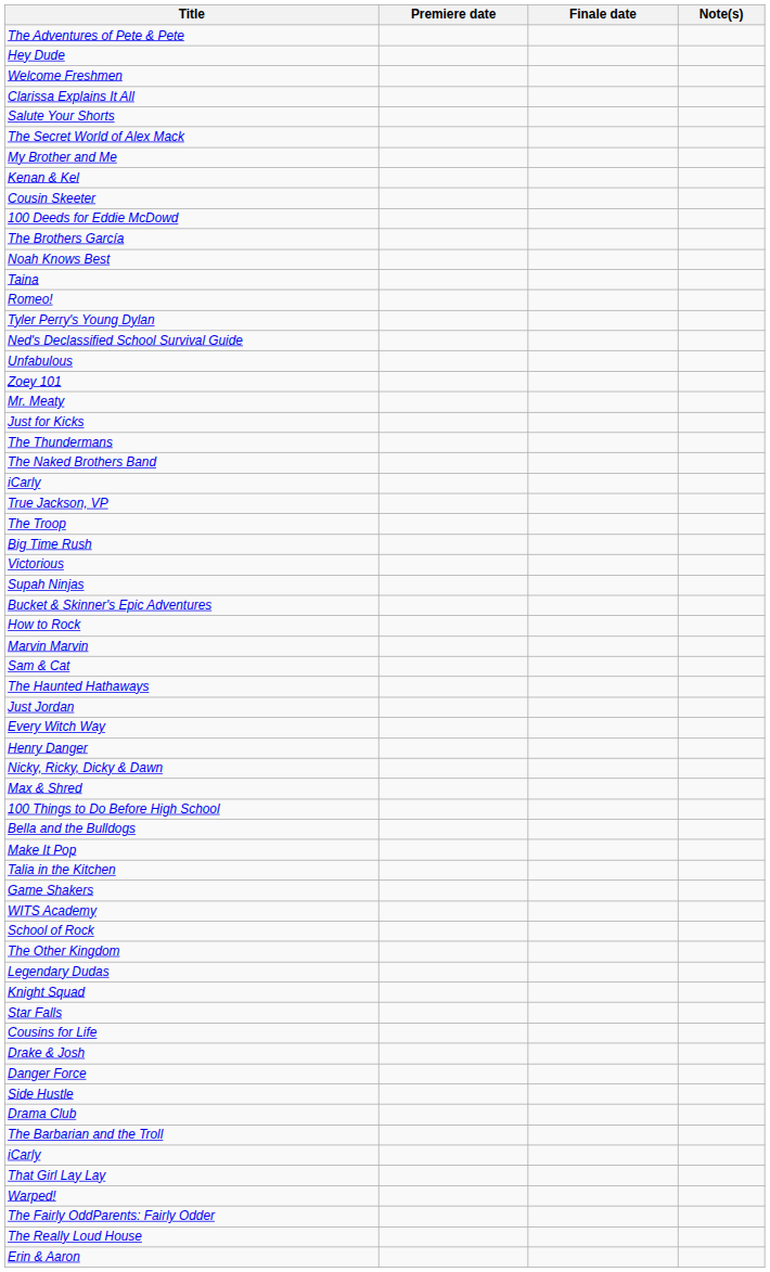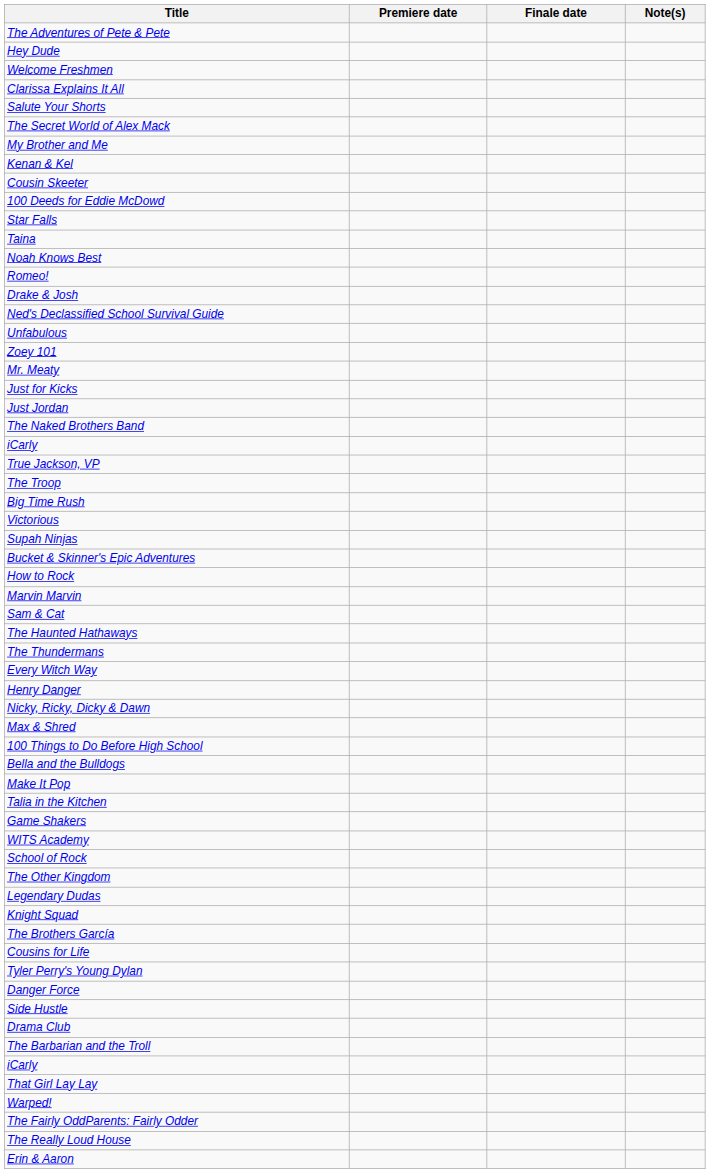 <table class="wikitable sortable plainrowheaders" style="width:75%;text-align:center;">
 <tr>
 <th scope="col" style="width:25%;">Title</th>
 <th scope="col" style="width:10%;">Premiere date</th>
 <th scope="col" style="width:10%;">Finale date</th>
 <th class="unsortable" style="width:5%;">Note(s)</th>
 </tr>
 <tr>
 <td scope="row" style="text-align:left;"><em><a href='#'>The Adventures of Pete & Pete</a></em></td>
 <td> <br></td>
 <td> <br></td>
 <td></td>
 </tr>
 <tr>
 <td scope="row" style="text-align:left;"><em><a href='#'>Hey Dude</a></em></td>
 <td></td>
 <td></td>
 <td></td>
 </tr>
 <tr>
 <td scope="row" style="text-align:left;"><em><a href='#'>Welcome Freshmen</a></em></td>
 <td></td>
 <td></td>
 <td></td>
 </tr>
 <tr>
 <td scope="row" style="text-align:left;"><em><a href='#'>Clarissa Explains It All</a></em></td>
 <td></td>
 <td></td>
 <td></td>
 </tr>
 <tr>
 <td scope="row" style="text-align:left;"><em><a href='#'>Salute Your Shorts</a></em></td>
 <td></td>
 <td></td>
 <td></td>
 </tr>
 <tr>
 <td scope="row" style="text-align:left;"><em><a href='#'>The Secret World of Alex Mack</a></em></td>
 <td></td>
 <td></td>
 <td></td>
 </tr>
 <tr>
 <td scope="row" style="text-align:left;"><em><a href='#'>My Brother and Me</a></em></td>
 <td></td>
 <td></td>
 <td></td>
 </tr>
 <tr>
 <td scope="row" style="text-align:left;"><em><a href='#'>Kenan & Kel</a></em></td>
 <td></td>
 <td></td>
 <td></td>
 </tr>
 <tr>
 <td scope="row" style="text-align:left;"><em><a href='#'>Cousin Skeeter</a></em></td>
 <td></td>
 <td></td>
 <td></td>
 </tr>
 <tr>
 <td scope="row" style="text-align:left;"><em><a href='#'>100 Deeds for Eddie McDowd</a></em></td>
 <td></td>
 <td></td>
 <td></td>
 </tr>
 <tr>
-<td scope="row" style="text-align:left;"><em><a href='#'>The Brothers García</a></em></td>
+<td scope="row" style="text-align:left;"><em><a href='#'>Star Falls</a></em></td>
+<td></td>
+<td></td>
+<td></td>
+</tr>
+<tr>
+<td scope="row" style="text-align:left;"><em><a href='#'>Taina</a></em></td>
 <td></td>
 <td></td>
 <td></td>
 </tr>
 <tr>
 <td scope="row" style="text-align:left;"><em><a href='#'>Noah Knows Best</a></em></td>
 <td></td>
 <td></td>
 <td></td>
 </tr>
 <tr>
-<td scope="row" style="text-align:left;"><em><a href='#'>Taina</a></em></td>
-<td></td>
-<td></td>
-<td></td>
-</tr>
-<tr>
 <td scope="row" style="text-align:left;"><em><a href='#'>Romeo!</a></em></td>
 <td></td>
 <td></td>
 <td></td>
 </tr>
 <tr>
-<td scope="row" style="text-align:left;"><em><a href='#'>Tyler Perry's Young Dylan</a></em></td>
+<td scope="row" style="text-align:left;"><em><a href='#'>Drake & Josh</a></em></td>
 <td></td>
 <td></td>
 <td></td>
 </tr>
 <tr>
 <td scope="row" style="text-align:left;"><em><a href='#'>Ned's Declassified School Survival Guide</a></em></td>
 <td></td>
 <td></td>
 <td></td>
 </tr>
 <tr>
 <td scope="row" style="text-align:left;"><em><a href='#'>Unfabulous</a></em></td>
 <td></td>
 <td></td>
 <td></td>
 </tr>
 <tr>
 <td scope="row" style="text-align:left;"><em><a href='#'>Zoey 101</a></em></td>
 <td></td>
 <td></td>
 <td></td>
 </tr>
 <tr>
 <td scope="row" style="text-align:left;"><em><a href='#'>Mr. Meaty</a></em></td>
 <td></td>
 <td></td>
 <td></td>
 </tr>
 <tr>
 <td scope="row" style="text-align:left;"><em><a href='#'>Just for Kicks</a></em></td>
 <td></td>
 <td></td>
 <td></td>
 </tr>
 <tr>
-<td scope="row" style="text-align:left;"><em><a href='#'>The Thundermans</a></em></td>
+<td scope="row" style="text-align:left;"><em><a href='#'>Just Jordan</a></em></td>
 <td></td>
 <td></td>
 <td></td>
 </tr>
 <tr>
 <td scope="row" style="text-align:left;"><em><a href='#'>The Naked Brothers Band</a></em></td>
 <td></td>
 <td></td>
 <td></td>
 </tr>
 <tr>
 <td scope="row" style="text-align:left;"><em><a href='#'>iCarly</a></em></td>
 <td></td>
 <td></td>
 <td></td>
 </tr>
 <tr>
 <td scope="row" style="text-align:left;"><em><a href='#'>True Jackson, VP</a></em></td>
 <td></td>
 <td></td>
 <td></td>
 </tr>
 <tr>
 <td scope="row" style="text-align:left;"><em><a href='#'>The Troop</a></em></td>
 <td></td>
 <td></td>
 <td></td>
 </tr>
 <tr>
 <td scope="row" style="text-align:left;"><em><a href='#'>Big Time Rush</a></em></td>
 <td></td>
 <td></td>
 <td></td>
 </tr>
 <tr>
 <td scope="row" style="text-align:left;"><em><a href='#'>Victorious</a></em></td>
 <td></td>
 <td></td>
 <td></td>
 </tr>
 <tr>
 <td scope="row" style="text-align:left;"><em><a href='#'>Supah Ninjas</a></em></td>
 <td></td>
 <td></td>
 <td></td>
 </tr>
 <tr>
 <td scope="row" style="text-align:left;"><em><a href='#'>Bucket & Skinner's Epic Adventures</a></em></td>
 <td></td>
 <td></td>
 <td></td>
 </tr>
 <tr>
 <td scope="row" style="text-align:left;"><em><a href='#'>How to Rock</a></em></td>
 <td></td>
 <td></td>
 <td></td>
 </tr>
 <tr>
 <td scope="row" style="text-align:left;"><em><a href='#'>Marvin Marvin</a></em></td>
 <td></td>
 <td></td>
 <td></td>
 </tr>
 <tr>
 <td scope="row" style="text-align:left;"><em><a href='#'>Sam & Cat</a></em></td>
 <td></td>
 <td></td>
 <td></td>
 </tr>
 <tr>
 <td scope="row" style="text-align:left;"><em><a href='#'>The Haunted Hathaways</a></em></td>
 <td></td>
 <td></td>
 <td></td>
 </tr>
 <tr>
-<td scope="row" style="text-align:left;"><em><a href='#'>Just Jordan</a></em></td>
+<td scope="row" style="text-align:left;"><em><a href='#'>The Thundermans</a></em></td>
 <td></td>
 <td></td>
 <td></td>
 </tr>
 <tr>
 <td scope="row" style="text-align:left;"><em><a href='#'>Every Witch Way</a></em></td>
 <td></td>
 <td></td>
 <td></td>
 </tr>
 <tr>
 <td scope="row" style="text-align:left;"><em><a href='#'>Henry Danger</a></em></td>
 <td></td>
 <td></td>
 <td></td>
 </tr>
 <tr>
 <td scope="row" style="text-align:left;"><em><a href='#'>Nicky, Ricky, Dicky & Dawn</a></em></td>
 <td></td>
 <td></td>
 <td></td>
 </tr>
 <tr>
 <td scope="row" style="text-align:left;"><em><a href='#'>Max & Shred</a></em></td>
 <td></td>
 <td></td>
 <td></td>
 </tr>
 <tr>
 <td scope="row" style="text-align:left;"><em><a href='#'>100 Things to Do Before High School</a></em></td>
 <td></td>
 <td></td>
 <td></td>
 </tr>
 <tr>
 <td scope="row" style="text-align:left;"><em><a href='#'>Bella and the Bulldogs</a></em></td>
 <td></td>
 <td></td>
 <td></td>
 </tr>
 <tr>
 <td scope="row" style="text-align:left;"><em><a href='#'>Make It Pop</a></em></td>
 <td></td>
 <td></td>
 <td></td>
 </tr>
 <tr>
 <td scope="row" style="text-align:left;"><em><a href='#'>Talia in the Kitchen</a></em></td>
 <td></td>
 <td></td>
 <td></td>
 </tr>
 <tr>
 <td scope="row" style="text-align:left;"><em><a href='#'>Game Shakers</a></em></td>
 <td></td>
 <td></td>
 <td></td>
 </tr>
 <tr>
 <td scope="row" style="text-align:left;"><em><a href='#'>WITS Academy</a></em></td>
 <td></td>
 <td></td>
 <td></td>
 </tr>
 <tr>
 <td scope="row" style="text-align:left;"><em><a href='#'>School of Rock</a></em></td>
 <td></td>
 <td></td>
 <td></td>
 </tr>
 <tr>
 <td scope="row" style="text-align:left;"><em><a href='#'>The Other Kingdom</a></em></td>
 <td></td>
 <td></td>
 <td></td>
 </tr>
 <tr>
 <td scope="row" style="text-align:left;"><em><a href='#'>Legendary Dudas</a></em></td>
 <td></td>
 <td></td>
 <td></td>
 </tr>
 <tr>
 <td scope="row" style="text-align:left;"><em><a href='#'>Knight Squad</a></em></td>
 <td></td>
 <td></td>
 <td></td>
 </tr>
 <tr>
-<td scope="row" style="text-align:left;"><em><a href='#'>Star Falls</a></em></td>
+<td scope="row" style="text-align:left;"><em><a href='#'>The Brothers García</a></em></td>
 <td></td>
 <td></td>
 <td></td>
 </tr>
 <tr>
 <td scope="row" style="text-align:left;"><em><a href='#'>Cousins for Life</a></em></td>
 <td></td>
 <td></td>
 <td></td>
 </tr>
 <tr>
-<td scope="row" style="text-align:left;"><em><a href='#'>Drake & Josh</a></em></td>
+<td scope="row" style="text-align:left;"><em><a href='#'>Tyler Perry's Young Dylan</a></em></td>
 <td></td>
 <td></td>
 <td></td>
 </tr>
 <tr>
 <td scope="row" style="text-align:left;"><em><a href='#'>Danger Force</a></em></td>
 <td></td>
 <td></td>
 <td></td>
 </tr>
 <tr>
 <td scope="row" style="text-align:left;"><em><a href='#'>Side Hustle</a></em></td>
 <td></td>
 <td></td>
 <td></td>
 </tr>
 <tr>
 <td scope="row" style="text-align:left;"><em><a href='#'>Drama Club</a></em></td>
 <td></td>
 <td></td>
 <td></td>
 </tr>
 <tr>
 <td scope="row" style="text-align:left;"><em><a href='#'>The Barbarian and the Troll</a></em></td>
 <td></td>
 <td></td>
 <td></td>
 </tr>
 <tr>
 <td scope="row" style="text-align:left;"><em><a href='#'>iCarly</a></em></td>
 <td></td>
 <td></td>
 <td></td>
 </tr>
 <tr>
 <td scope="row" style="text-align:left;"><em><a href='#'>That Girl Lay Lay</a></em></td>
 <td></td>
 <td></td>
 <td></td>
 </tr>
 <tr>
 <td scope="row" style="text-align:left;"><em><a href='#'>Warped!</a></em></td>
 <td></td>
 <td></td>
 <td></td>
 </tr>
 <tr>
 <td scope="row" style="text-align:left;"><em><a href='#'>The Fairly OddParents: Fairly Odder</a></em></td>
 <td></td>
 <td></td>
 <td></td>
 </tr>
 <tr>
 <td scope="row" style="text-align:left;"><em><a href='#'>The Really Loud House</a></em></td>
 <td></td>
 <td></td>
 <td></td>
 </tr>
 <tr>
 <td scope="row" style="text-align:left;"><em><a href='#'>Erin & Aaron</a></em></td>
 <td></td>
 <td></td>
 <td></td>
 </tr>
 </table>
